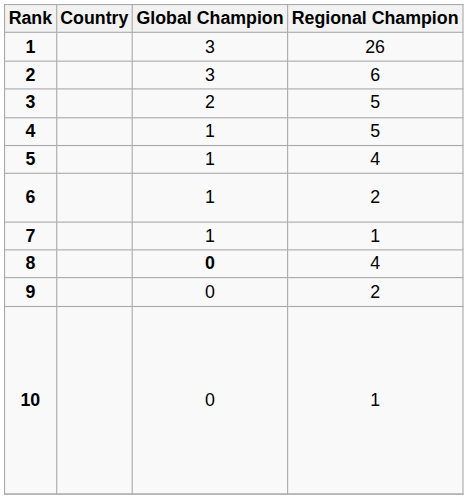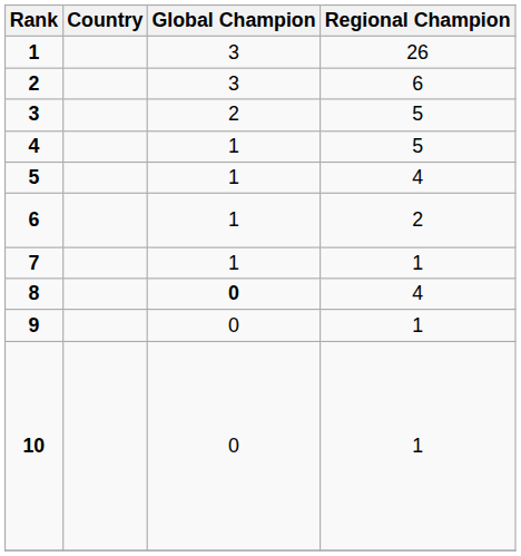 <table class="wikitable" style="text-align: center;">
 <tr>
 <th>Rank</th>
 <th>Country</th>
 <th> Global Champion</th>
 <th> Regional Champion</th>
 </tr>
 <tr>
 <td><strong>1</strong></td>
 <td align="left"></td>
 <td>3</td>
 <td>26</td>
 </tr>
 <tr>
 <td><strong>2</strong></td>
 <td align="left"></td>
 <td>3</td>
 <td>6</td>
 </tr>
 <tr>
 <td><strong>3</strong></td>
 <td align="left"><br></td>
 <td>2</td>
 <td>5</td>
 </tr>
 <tr>
 <td><strong>4</strong></td>
 <td align="left"></td>
 <td>1</td>
 <td>5</td>
 </tr>
 <tr>
 <td><strong>5</strong></td>
 <td align="left"><br></td>
 <td>1</td>
 <td>4</td>
 </tr>
 <tr>
 <td><strong>6</strong></td>
 <td align="left"><br><br></td>
 <td>1</td>
 <td>2</td>
 </tr>
 <tr>
 <td><strong>7</strong></td>
 <td align="left"><br></td>
 <td>1</td>
 <td>1</td>
 </tr>
 <tr>
 <td><strong>8</strong></td>
 <td align="left"></td>
 <td><strong>0</strong></td>
 <td>4</td>
 </tr>
 <tr>
 <td><strong>9</strong></td>
 <td align="left"><br></td>
 <td>0</td>
-<td>2</td>
+<td>1</td>
 </tr>
 <tr>
 <td><strong>10</strong></td>
 <td align="left"><br><br><br><br><br><br><br><br><br></td>
 <td>0</td>
 <td>1</td>
 </tr>
 <tr>
 </tr>
 </table>
